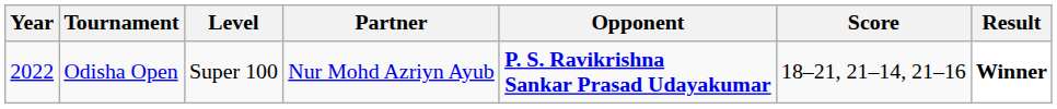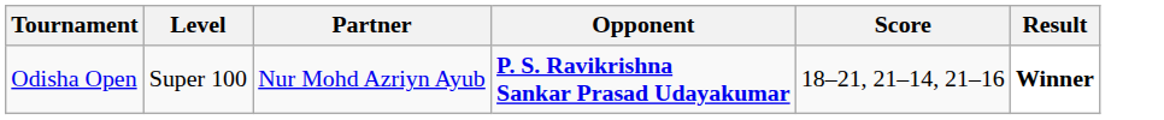 <table class="sortable wikitable" style="font-size: 90%;">
 <tr>
-<th>Year</th>
 <th>Tournament</th>
 <th>Level</th>
 <th>Partner</th>
 <th>Opponent</th>
 <th>Score</th>
 <th>Result</th>
 </tr>
 <tr>
-<td align="center"><a href='#'>2022</a></td>
 <td align="left"><a href='#'>Odisha Open</a></td>
 <td align="left">Super 100</td>
 <td align="left"> <a href='#'>Nur Mohd Azriyn Ayub</a></td>
 <td align="left"><strong> <a href='#'>P. S. Ravikrishna</a><br> <a href='#'>Sankar Prasad Udayakumar</a></strong></td>
 <td align="left">18–21, 21–14, 21–16</td>
 <td style="text-align:left; background:white"> <strong>Winner</strong></td>
 </tr>
 </table>
